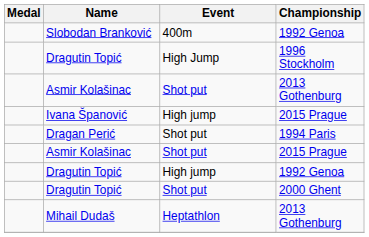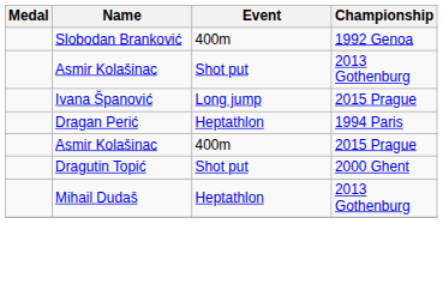 <table class="wikitable sortable" style="font-size:100%">
 <tr>
 <th>Medal</th>
 <th width=150>Name</th>
 <th width=150>Event</th>
 <th width=100>Championship</th>
 </tr>
 <tr>
 <td></td>
 <td><a href='#'>Slobodan Branković</a></td>
 <td>400m</td>
 <td><a href='#'>1992 Genoa</a> </td>
 </tr>
 <tr>
 <td></td>
-<td><a href='#'>Dragutin Topić</a></td>
-<td>High Jump</td>
-<td><a href='#'>1996 Stockholm</a> </td>
-</tr>
-<tr>
-<td></td>
 <td><a href='#'>Asmir Kolašinac</a></td>
 <td><a href='#'>Shot put</a></td>
 <td><a href='#'>2013 Gothenburg</a> </td>
 </tr>
 <tr>
 <td></td>
 <td><a href='#'>Ivana Španović</a></td>
-<td>High jump</td>
+<td><a href='#'>Long jump</a></td>
 <td><a href='#'>2015 Prague</a> </td>
 </tr>
 <tr>
 <td></td>
 <td><a href='#'>Dragan Perić</a></td>
-<td>Shot put</td>
+<td><a href='#'>Heptathlon</a></td>
 <td><a href='#'>1994 Paris</a> </td>
 </tr>
 <tr>
 <td></td>
 <td><a href='#'>Asmir Kolašinac</a></td>
-<td><a href='#'>Shot put</a></td>
+<td>400m</td>
 <td><a href='#'>2015 Prague</a> </td>
-</tr>
-<tr>
-<td></td>
-<td><a href='#'>Dragutin Topić</a></td>
-<td>High jump</td>
-<td><a href='#'>1992 Genoa</a> </td>
 </tr>
 <tr>
 <td></td>
 <td><a href='#'>Dragutin Topić</a></td>
 <td><a href='#'>Shot put</a></td>
 <td><a href='#'>2000 Ghent</a> </td>
 </tr>
 <tr>
 <td></td>
 <td><a href='#'>Mihail Dudaš</a></td>
 <td><a href='#'>Heptathlon</a></td>
 <td><a href='#'>2013 Gothenburg</a> </td>
 </tr>
 <tr>
 </tr>
 </table>
